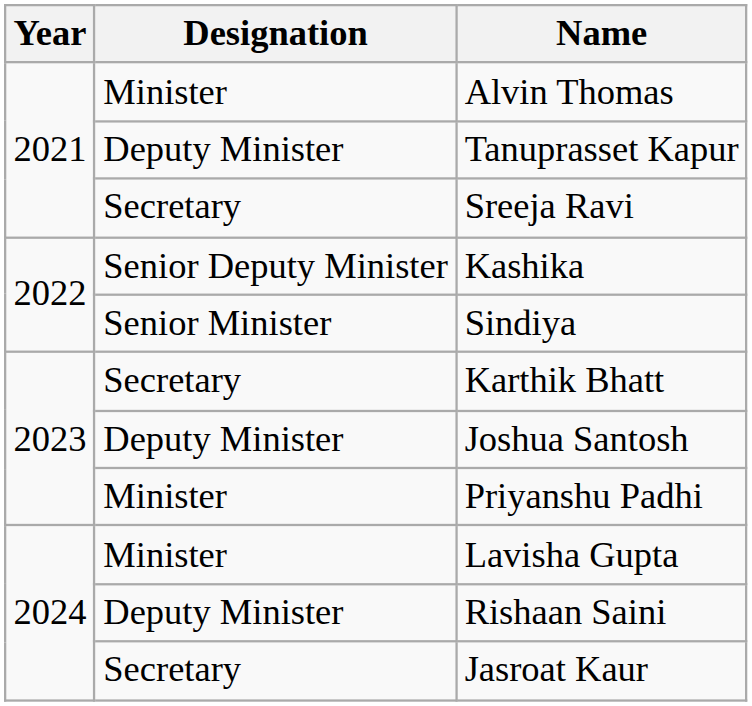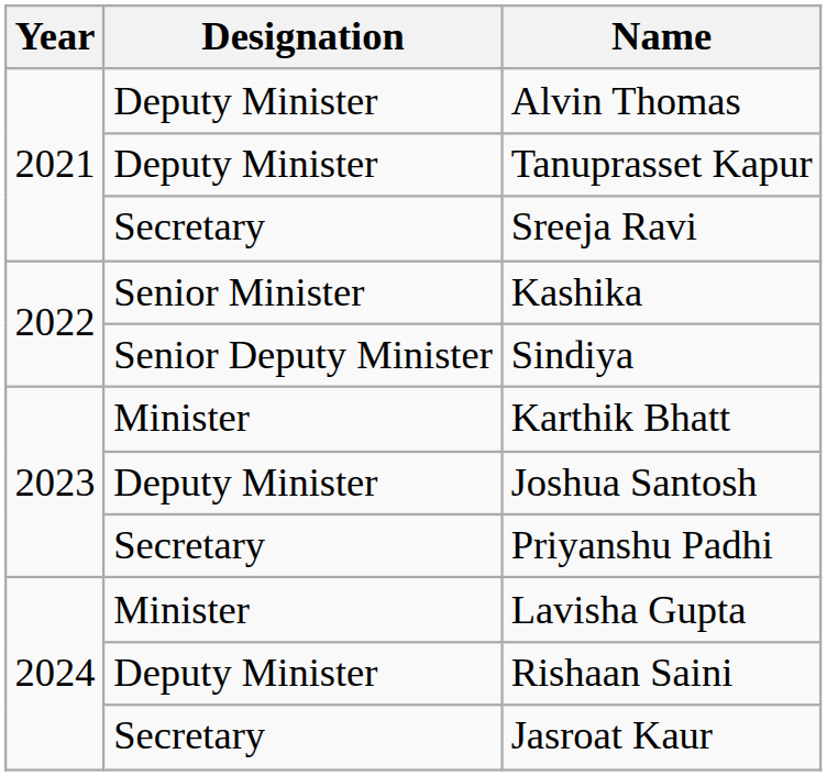 <table class="wikitable">
 <tr>
 <th>Year</th>
 <th>Designation</th>
 <th>Name</th>
 </tr>
 <tr>
 <td rowspan="3">2021</td>
-<td>Minister</td>
+<td>Deputy Minister</td>
 <td>Alvin Thomas</td>
 </tr>
 <tr>
 <td>Deputy Minister</td>
 <td>Tanuprasset Kapur</td>
 </tr>
 <tr>
 <td>Secretary</td>
 <td>Sreeja Ravi</td>
 </tr>
 <tr>
 <td rowspan="2">2022</td>
-<td>Senior Deputy Minister</td>
+<td>Senior Minister</td>
 <td>Kashika</td>
 </tr>
 <tr>
-<td>Senior Minister</td>
+<td>Senior Deputy Minister</td>
 <td>Sindiya</td>
 </tr>
 <tr>
 <td rowspan="3">2023</td>
-<td>Secretary</td>
+<td>Minister</td>
 <td>Karthik Bhatt</td>
 </tr>
 <tr>
 <td>Deputy Minister</td>
 <td>Joshua Santosh</td>
 </tr>
 <tr>
-<td>Minister</td>
+<td>Secretary</td>
 <td>Priyanshu Padhi</td>
 </tr>
 <tr>
 <td rowspan="3">2024</td>
 <td>Minister</td>
 <td>Lavisha Gupta</td>
 </tr>
 <tr>
 <td>Deputy Minister</td>
 <td>Rishaan Saini</td>
 </tr>
 <tr>
 <td>Secretary</td>
 <td>Jasroat Kaur</td>
 </tr>
 </table>
